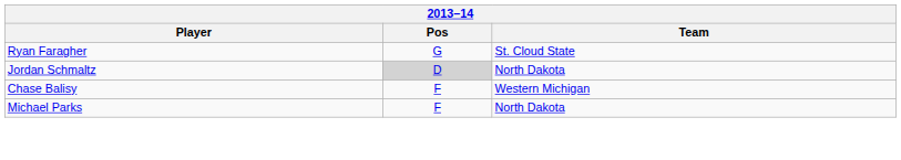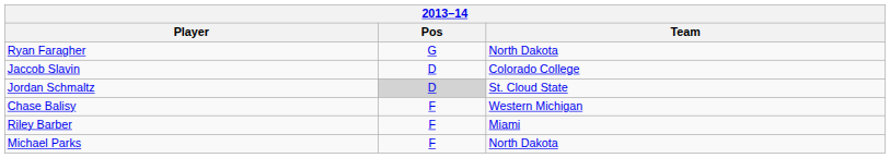 <table class="wikitable" width=95%>
 <tr>
 <th colspan=3><a href='#'>2013–14</a></th>
 </tr>
 <tr>
 <th>Player</th>
 <th>Pos</th>
 <th>Team</th>
 </tr>
 <tr>
 <td><a href='#'>Ryan Faragher</a></td>
 <td align=center><a href='#'>G</a></td>
-<td><a href='#'>St. Cloud State</a></td>
+<td><a href='#'>North Dakota</a></td>
+</tr>
+<tr>
+<td><a href='#'>Jaccob Slavin</a></td>
+<td align=center><a href='#'>D</a></td>
+<td><a href='#'>Colorado College</a></td>
 </tr>
 <tr>
 <td><a href='#'>Jordan Schmaltz</a></td>
 <td align=center style="background: lightgrey;"><a href='#'>D</a></td>
-<td><a href='#'>North Dakota</a></td>
+<td><a href='#'>St. Cloud State</a></td>
 </tr>
 <tr>
 <td><a href='#'>Chase Balisy</a></td>
 <td align=center><a href='#'>F</a></td>
 <td><a href='#'>Western Michigan</a></td>
 </tr>
 <tr>
+<td><a href='#'>Riley Barber</a></td>
+<td align=center><a href='#'>F</a></td>
+<td><a href='#'>Miami</a></td>
+</tr>
+<tr>
 <td><a href='#'>Michael Parks</a></td>
 <td align=center><a href='#'>F</a></td>
 <td><a href='#'>North Dakota</a></td>
 </tr>
 </table>
